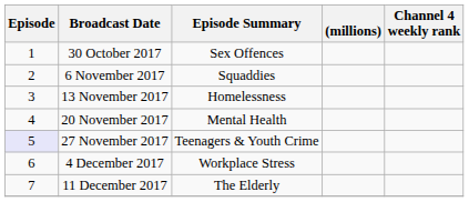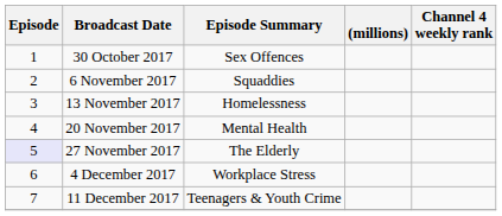 <table class=wikitable style="text-align:center">
 <tr>
 <th scope="col">Episode</th>
 <th scope="col">Broadcast Date</th>
 <th scope="col">Episode Summary</th>
 <th scope="col"><br>(millions)</th>
 <th scope="col">Channel 4<br>weekly rank</th>
 </tr>
 <tr>
 <td>1</td>
 <td>30 October 2017</td>
 <td>Sex Offences</td>
 <td></td>
 <td></td>
 </tr>
 <tr>
 <td>2</td>
 <td>6 November 2017</td>
 <td>Squaddies</td>
 <td></td>
 <td></td>
 </tr>
 <tr>
 <td>3</td>
 <td>13 November 2017</td>
 <td>Homelessness</td>
 <td></td>
 <td></td>
 </tr>
 <tr>
 <td>4</td>
 <td>20 November 2017</td>
 <td>Mental Health</td>
 <td></td>
 <td></td>
 </tr>
 <tr>
 <td style="background: lavender;">5</td>
 <td>27 November 2017</td>
-<td>Teenagers & Youth Crime</td>
+<td>The Elderly</td>
 <td></td>
 <td></td>
 </tr>
 <tr>
 <td>6</td>
 <td>4 December 2017</td>
 <td>Workplace Stress</td>
 <td></td>
 <td></td>
 </tr>
 <tr>
 <td>7</td>
 <td>11 December 2017</td>
-<td>The Elderly</td>
+<td>Teenagers & Youth Crime</td>
 <td></td>
 <td></td>
 </tr>
 <tr>
 </tr>
 </table>
